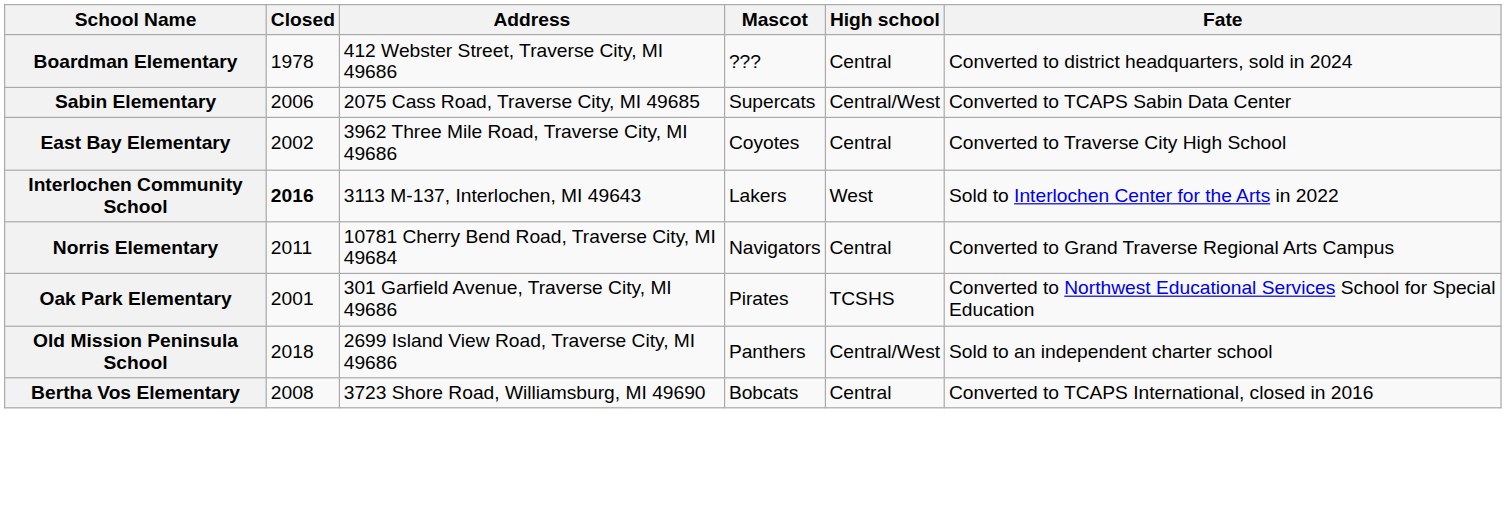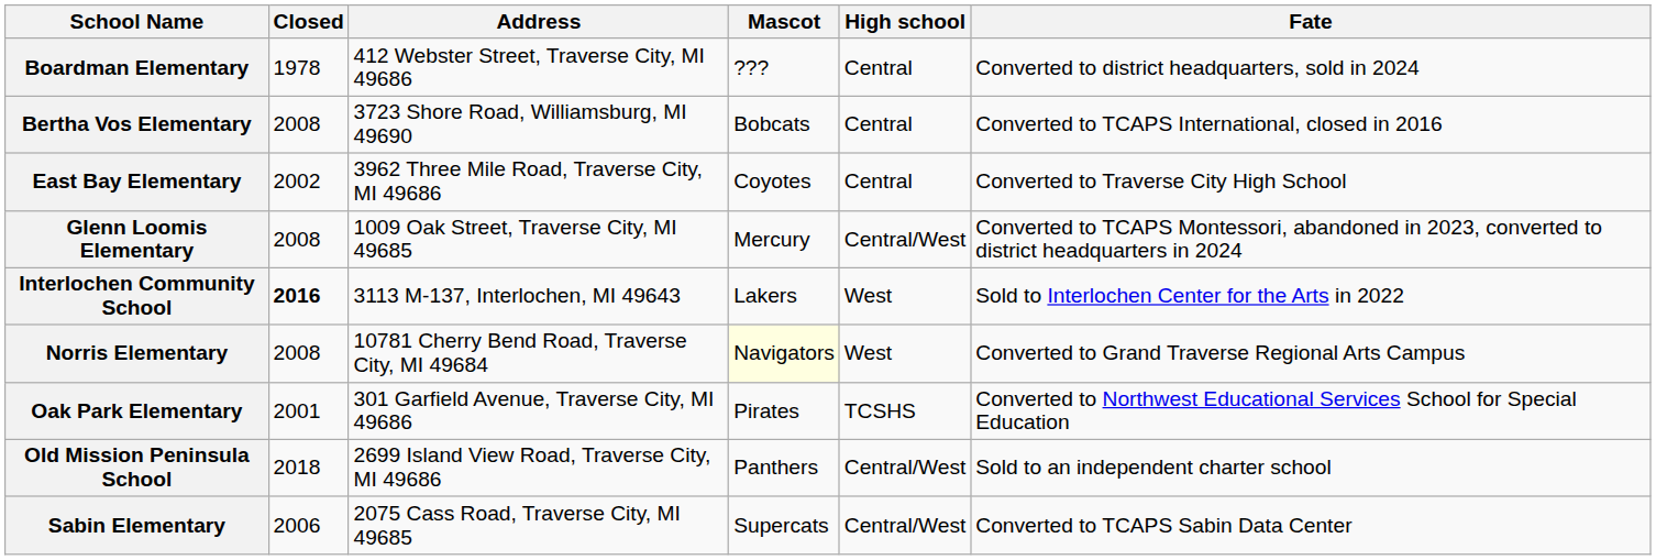 <table class="wikitable sortable plainrowheaders">
 <tr>
 <th scope="col">School Name</th>
 <th scope="col">Closed</th>
 <th scope="col">Address</th>
 <th scope="col">Mascot</th>
 <th scope="col">High school</th>
 <th scope="col">Fate</th>
 </tr>
 <tr>
 <th scope="row">Boardman Elementary</th>
 <td>1978</td>
 <td>412 Webster Street, Traverse City, MI 49686</td>
 <td>???</td>
 <td>Central</td>
 <td>Converted to district headquarters, sold in 2024</td>
 </tr>
 <tr>
-<th scope="row">Sabin Elementary</th>
-<td>2006</td>
-<td>2075 Cass Road, Traverse City, MI 49685</td>
-<td>Supercats</td>
-<td>Central/West</td>
-<td>Converted to TCAPS Sabin Data Center</td>
+<th scope="row">Bertha Vos Elementary</th>
+<td>2008</td>
+<td>3723 Shore Road, Williamsburg, MI 49690</td>
+<td>Bobcats</td>
+<td>Central</td>
+<td>Converted to TCAPS International, closed in 2016</td>
 </tr>
 <tr>
 <th scope="row">East Bay Elementary</th>
 <td>2002</td>
 <td>3962 Three Mile Road, Traverse City, MI 49686</td>
 <td>Coyotes</td>
 <td>Central</td>
 <td>Converted to Traverse City High School</td>
+</tr>
+<tr>
+<th scope="row">Glenn Loomis Elementary</th>
+<td>2008</td>
+<td>1009 Oak Street, Traverse City, MI 49685</td>
+<td>Mercury</td>
+<td>Central/West</td>
+<td>Converted to TCAPS Montessori, abandoned in 2023, converted to district headquarters in 2024</td>
 </tr>
 <tr>
 <th scope="row">Interlochen Community School</th>
 <td><strong>2016</strong></td>
 <td>3113 M-137, Interlochen, MI 49643</td>
 <td>Lakers</td>
 <td>West</td>
 <td>Sold to <a href='#'>Interlochen Center for the Arts</a> in 2022</td>
 </tr>
 <tr>
 <th scope="row">Norris Elementary</th>
-<td>2011</td>
+<td>2008</td>
 <td>10781 Cherry Bend Road, Traverse City, MI 49684</td>
-<td>Navigators</td>
-<td>Central</td>
+<td style="background: lightyellow;">Navigators</td>
+<td>West</td>
 <td>Converted to Grand Traverse Regional Arts Campus</td>
 </tr>
 <tr>
 <th scope="row">Oak Park Elementary</th>
 <td>2001</td>
 <td>301 Garfield Avenue, Traverse City, MI 49686</td>
 <td>Pirates</td>
 <td>TCSHS</td>
 <td>Converted to <a href='#'>Northwest Educational Services</a> School for Special Education</td>
 </tr>
 <tr>
 <th scope="row">Old Mission Peninsula School</th>
 <td>2018</td>
 <td>2699 Island View Road, Traverse City, MI 49686</td>
 <td>Panthers</td>
 <td>Central/West</td>
 <td>Sold to an independent charter school</td>
 </tr>
 <tr>
-<th scope="row">Bertha Vos Elementary</th>
-<td>2008</td>
-<td>3723 Shore Road, Williamsburg, MI 49690</td>
-<td>Bobcats</td>
-<td>Central</td>
-<td>Converted to TCAPS International, closed in 2016</td>
+<th scope="row">Sabin Elementary</th>
+<td>2006</td>
+<td>2075 Cass Road, Traverse City, MI 49685</td>
+<td>Supercats</td>
+<td>Central/West</td>
+<td>Converted to TCAPS Sabin Data Center</td>
 </tr>
 </table>
